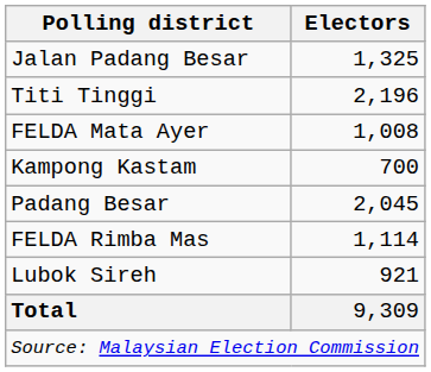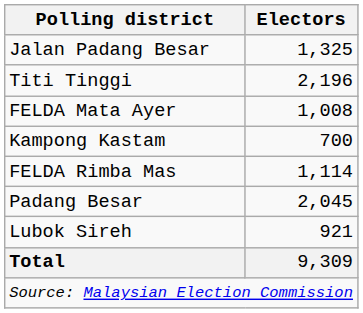 <table class="wikitable sortable">
 <tr>
 <th>Polling district</th>
 <th>Electors</th>
 </tr>
 <tr>
 <td>Jalan Padang Besar</td>
 <td align="right">1,325</td>
 </tr>
 <tr>
 <td>Titi Tinggi</td>
 <td align="right">2,196</td>
 </tr>
 <tr>
 <td>FELDA Mata Ayer</td>
 <td align="right">1,008</td>
 </tr>
 <tr>
 <td>Kampong Kastam</td>
 <td align="right">700</td>
 </tr>
 <tr>
+<td>FELDA Rimba Mas</td>
+<td align="right">1,114</td>
+</tr>
+<tr>
 <td>Padang Besar</td>
 <td align="right">2,045</td>
-</tr>
-<tr>
-<td>FELDA Rimba Mas</td>
-<td align="right">1,114</td>
 </tr>
 <tr>
 <td>Lubok Sireh</td>
 <td align="right">921</td>
 </tr>
 <tr>
 <td style="background: #f2f2f2"><strong>Total</strong></td>
 <td style="background: #f2f2f2" align="right">9,309</td>
 </tr>
 <tr>
 <td colspan="2"  align="right"><small><em>Source: <a href='#'>Malaysian Election Commission</a></em></small></td>
 </tr>
 </table>
